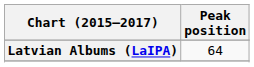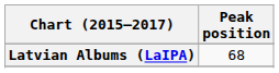 <table class="wikitable sortable plainrowheaders" style="text-align:center;">
 <tr>
 <th scope="col">Chart (2015–2017)</th>
 <th scope="col">Peak<br>position</th>
 </tr>
 <tr>
 </tr>
 <tr>
 </tr>
 <tr>
 </tr>
 <tr>
 </tr>
 <tr>
 </tr>
 <tr>
 </tr>
 <tr>
 </tr>
 <tr>
 </tr>
 <tr>
 </tr>
 <tr>
 </tr>
 <tr>
 </tr>
 <tr>
 </tr>
 <tr>
 <th scope="row">Latvian Albums (<a href='#'>LaIPA</a>)</th>
-<td>64</td>
+<td>68</td>
 </tr>
 <tr>
 </tr>
 <tr>
 </tr>
 <tr>
 </tr>
 <tr>
 </tr>
 <tr>
 </tr>
 <tr>
 </tr>
 <tr>
 </tr>
 <tr>
 </tr>
 <tr>
 </tr>
 <tr>
 </tr>
 <tr>
 </tr>
 <tr>
 </tr>
 <tr>
 </tr>
 </table>
